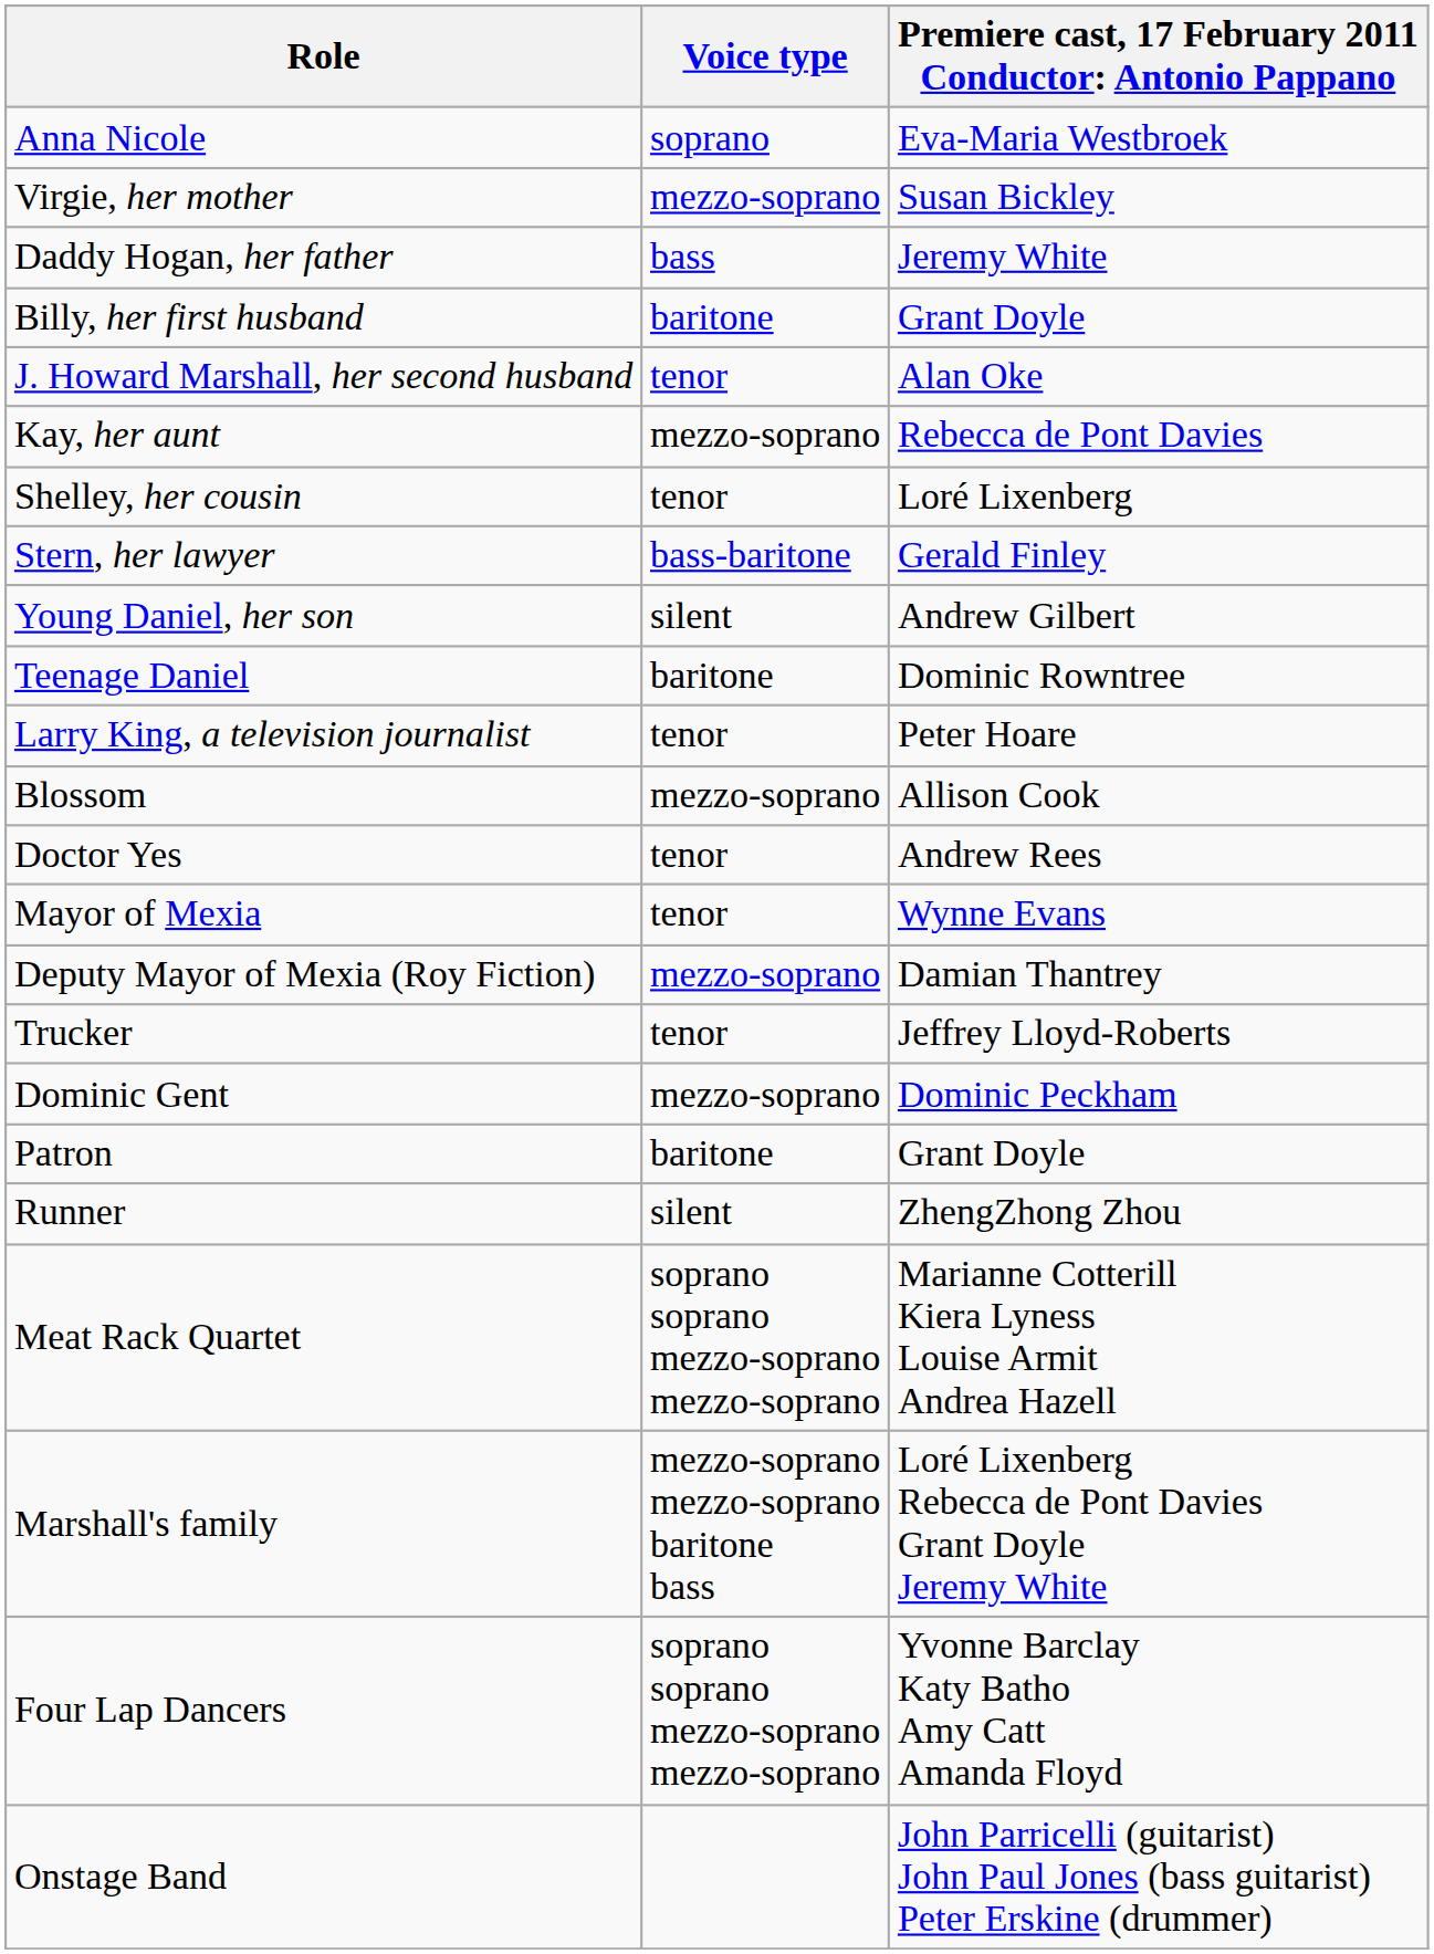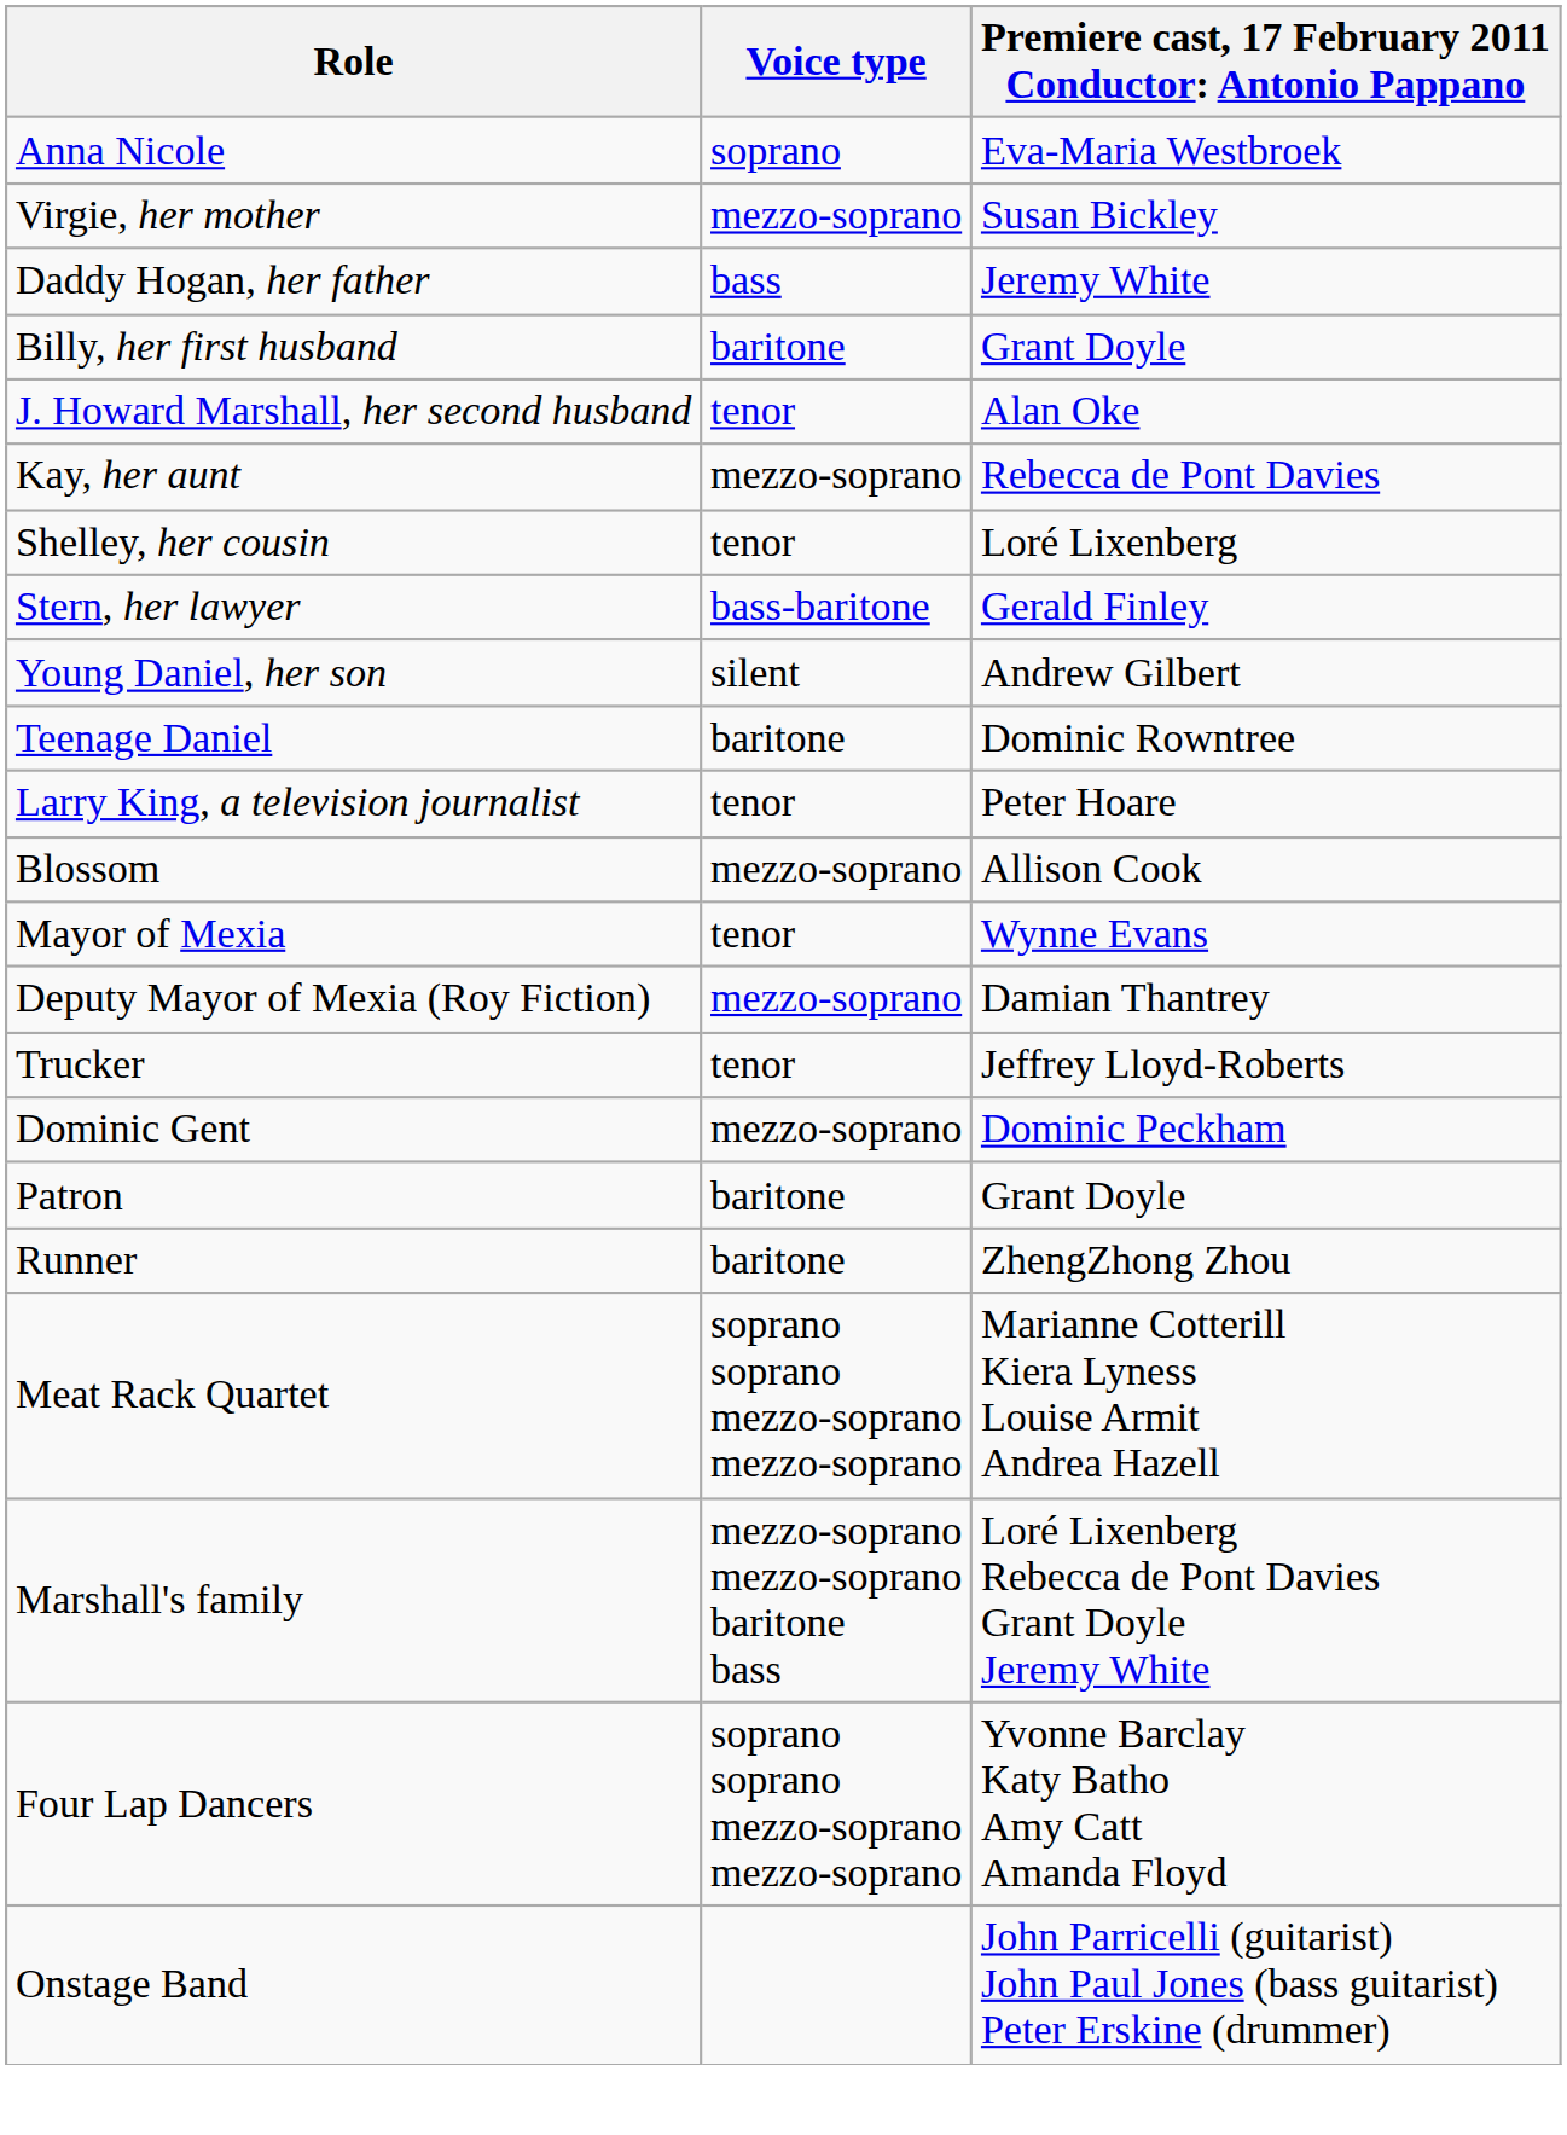 <table class="wikitable">
 <tr>
 <th>Role</th>
 <th><a href='#'>Voice type</a></th>
 <th>Premiere cast, 17 February 2011<br><a href='#'>Conductor</a>: <a href='#'>Antonio Pappano</a></th>
 </tr>
 <tr>
 <td><a href='#'>Anna Nicole</a></td>
 <td><a href='#'>soprano</a></td>
 <td><a href='#'>Eva-Maria Westbroek</a></td>
 </tr>
 <tr>
 <td>Virgie, <em>her mother</em></td>
 <td><a href='#'>mezzo-soprano</a></td>
 <td><a href='#'>Susan Bickley</a></td>
 </tr>
 <tr>
 <td>Daddy Hogan, <em>her father</em></td>
 <td><a href='#'>bass</a></td>
 <td><a href='#'>Jeremy White</a></td>
 </tr>
 <tr>
 <td>Billy, <em>her first husband</em></td>
 <td><a href='#'>baritone</a></td>
 <td><a href='#'>Grant Doyle</a></td>
 </tr>
 <tr>
 <td><a href='#'>J. Howard Marshall</a>, <em>her second husband</em></td>
 <td><a href='#'>tenor</a></td>
 <td><a href='#'>Alan Oke</a></td>
 </tr>
 <tr>
 <td>Kay, <em>her aunt</em></td>
 <td>mezzo-soprano</td>
 <td><a href='#'>Rebecca de Pont Davies</a></td>
 </tr>
 <tr>
 <td>Shelley, <em>her cousin</em></td>
 <td>tenor</td>
 <td>Loré Lixenberg</td>
 </tr>
 <tr>
 <td><a href='#'>Stern</a>, <em>her lawyer</em></td>
 <td><a href='#'>bass-baritone</a></td>
 <td><a href='#'>Gerald Finley</a></td>
 </tr>
 <tr>
 <td><a href='#'>Young Daniel</a>, <em>her son</em></td>
 <td>silent</td>
 <td>Andrew Gilbert</td>
 </tr>
 <tr>
 <td><a href='#'>Teenage Daniel</a></td>
 <td>baritone</td>
 <td>Dominic Rowntree</td>
 </tr>
 <tr>
 <td><a href='#'>Larry King</a>, <em>a television journalist</em></td>
 <td>tenor</td>
 <td>Peter Hoare</td>
 </tr>
 <tr>
 <td>Blossom</td>
 <td>mezzo-soprano</td>
 <td>Allison Cook</td>
 </tr>
 <tr>
-<td>Doctor Yes</td>
-<td>tenor</td>
-<td>Andrew Rees</td>
-</tr>
-<tr>
 <td>Mayor of <a href='#'>Mexia</a></td>
 <td>tenor</td>
 <td><a href='#'>Wynne Evans</a></td>
 </tr>
 <tr>
 <td>Deputy Mayor of Mexia (Roy Fiction)</td>
 <td><a href='#'>mezzo-soprano</a></td>
 <td>Damian Thantrey</td>
 </tr>
 <tr>
 <td>Trucker</td>
 <td>tenor</td>
 <td>Jeffrey Lloyd-Roberts</td>
 </tr>
 <tr>
 <td>Dominic Gent</td>
 <td>mezzo-soprano</td>
 <td><a href='#'>Dominic Peckham</a></td>
 </tr>
 <tr>
 <td>Patron</td>
 <td>baritone</td>
 <td>Grant Doyle</td>
 </tr>
 <tr>
 <td>Runner</td>
-<td>silent</td>
+<td>baritone</td>
 <td>ZhengZhong Zhou</td>
 </tr>
 <tr>
 <td>Meat Rack Quartet</td>
 <td>soprano<br>soprano<br>mezzo-soprano<br>mezzo-soprano</td>
 <td>Marianne Cotterill<br>Kiera Lyness<br>Louise Armit<br>Andrea Hazell</td>
 </tr>
 <tr>
 <td>Marshall's family</td>
 <td>mezzo-soprano<br>mezzo-soprano<br>baritone<br>bass</td>
 <td>Loré Lixenberg<br>Rebecca de Pont Davies<br>Grant Doyle<br><a href='#'>Jeremy White</a></td>
 </tr>
 <tr>
 <td>Four Lap Dancers</td>
 <td>soprano<br>soprano<br>mezzo-soprano<br>mezzo-soprano</td>
 <td>Yvonne Barclay<br>Katy Batho<br>Amy Catt<br>Amanda Floyd</td>
 </tr>
 <tr>
 <td>Onstage Band</td>
 <td></td>
 <td><a href='#'>John Parricelli</a> (guitarist)<br><a href='#'>John Paul Jones</a> (bass guitarist)<br><a href='#'>Peter Erskine</a> (drummer)</td>
 </tr>
 </table>
